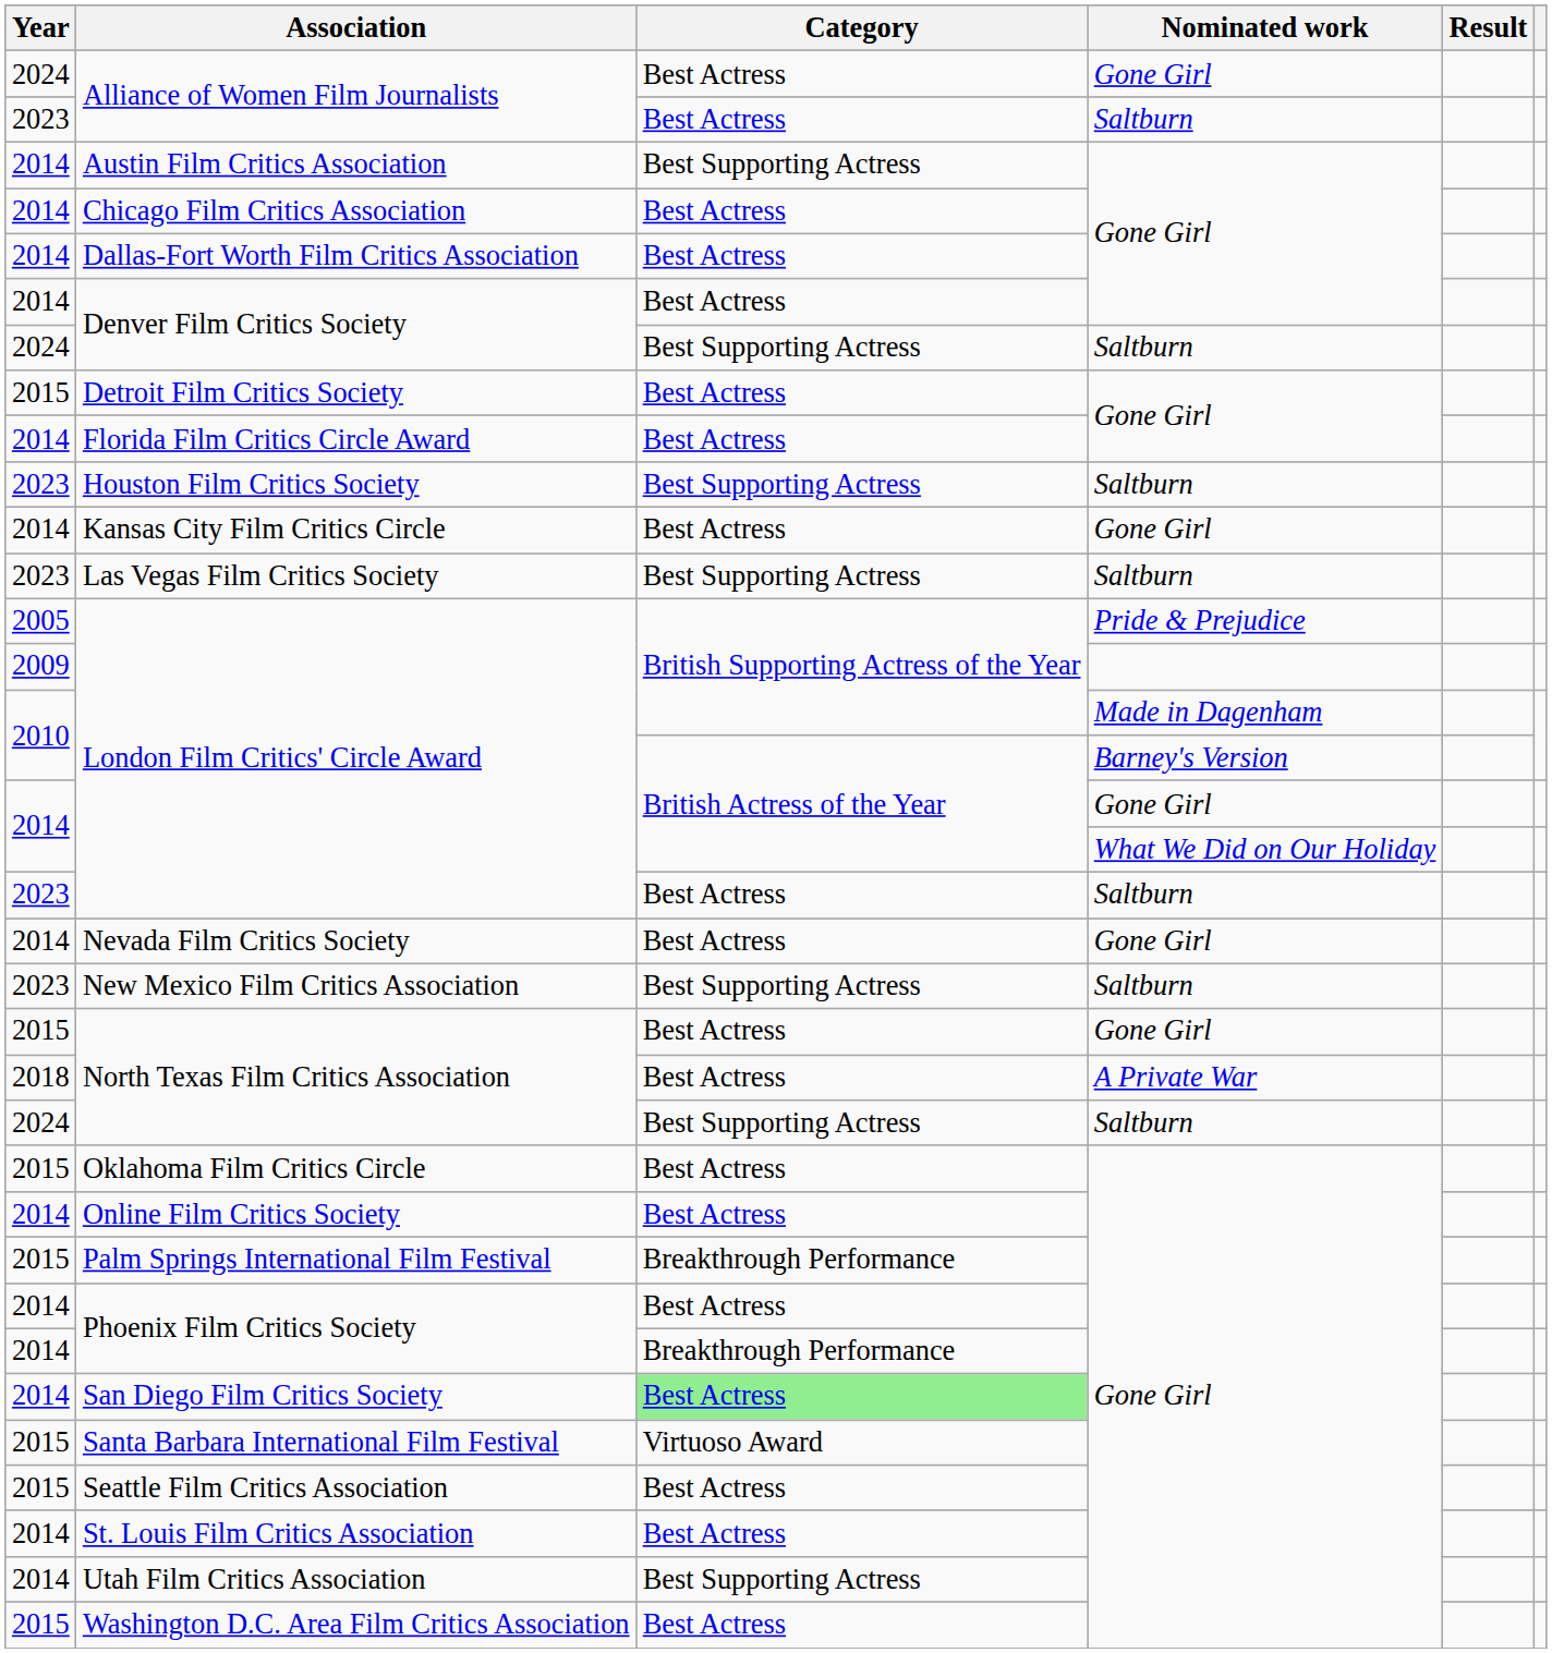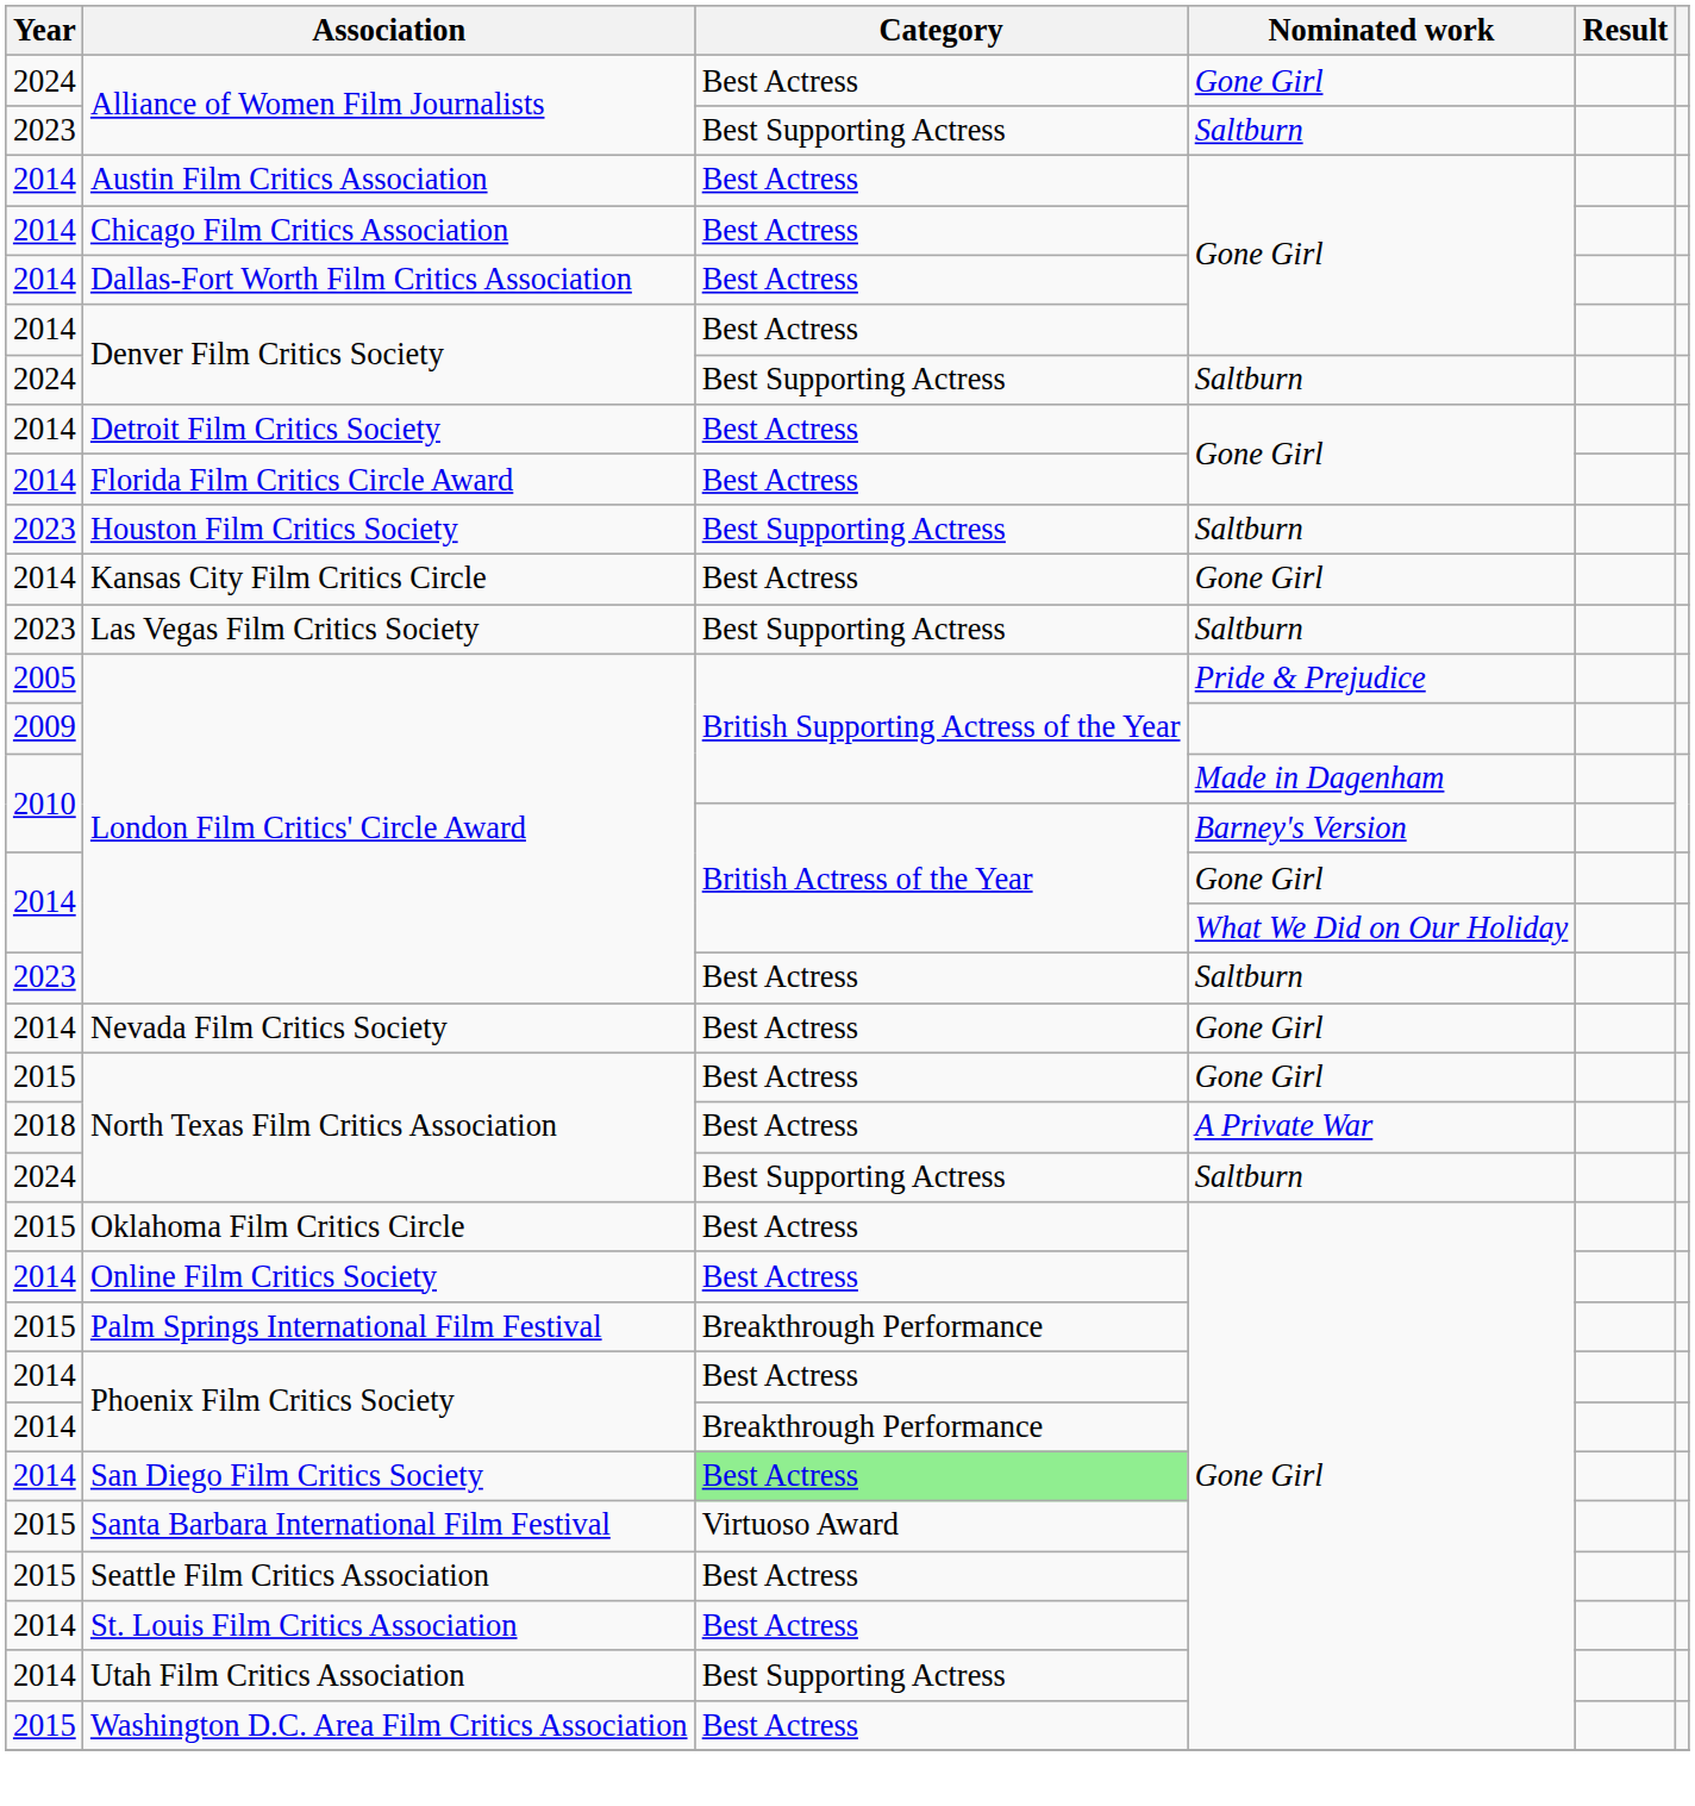 <table class="wikitable sortable">
 <tr>
 <th>Year</th>
 <th>Association</th>
 <th>Category</th>
 <th>Nominated work</th>
 <th>Result</th>
 <th class=unsortable></th>
 </tr>
 <tr>
 <td style="text-align:center;">2024</td>
 <td rowspan=2><a href='#'>Alliance of Women Film Journalists</a></td>
 <td>Best Actress</td>
 <td><em><a href='#'>Gone Girl</a></em></td>
 <td></td>
 <td></td>
 </tr>
 <tr>
 <td style="text-align:center;">2023</td>
-<td><a href='#'>Best Actress</a></td>
+<td>Best Supporting Actress</td>
 <td><em><a href='#'>Saltburn</a></em></td>
 <td></td>
 <td></td>
 </tr>
 <tr>
 <td style="text-align:center;"><a href='#'>2014</a></td>
 <td><a href='#'>Austin Film Critics Association</a></td>
-<td>Best Supporting Actress</td>
+<td><a href='#'>Best Actress</a></td>
 <td rowspan="4"><em>Gone Girl</em></td>
 <td></td>
 <td></td>
 </tr>
 <tr>
 <td style="text-align:center;"><a href='#'>2014</a></td>
 <td><a href='#'>Chicago Film Critics Association</a></td>
 <td><a href='#'>Best Actress</a></td>
 <td></td>
 <td></td>
 </tr>
 <tr>
 <td style="text-align:center;"><a href='#'>2014</a></td>
 <td><a href='#'>Dallas-Fort Worth Film Critics Association</a></td>
 <td><a href='#'>Best Actress</a></td>
 <td></td>
 <td></td>
 </tr>
 <tr>
 <td style="text-align:center;">2014</td>
 <td rowspan=2>Denver Film Critics Society</td>
 <td>Best Actress</td>
 <td></td>
 <td></td>
 </tr>
 <tr>
 <td style="text-align:center;">2024</td>
 <td>Best Supporting Actress</td>
 <td><em>Saltburn</em></td>
 <td></td>
 <td></td>
 </tr>
 <tr>
-<td style="text-align:center;">2015</td>
+<td style="text-align:center;">2014</td>
 <td><a href='#'>Detroit Film Critics Society</a></td>
 <td><a href='#'>Best Actress</a></td>
 <td rowspan="2"><em>Gone Girl</em></td>
 <td></td>
 <td></td>
 </tr>
 <tr>
 <td style="text-align:center;"><a href='#'>2014</a></td>
 <td><a href='#'>Florida Film Critics Circle Award</a></td>
 <td><a href='#'>Best Actress</a></td>
 <td></td>
 <td></td>
 </tr>
 <tr>
 <td style="text-align:center;"><a href='#'>2023</a></td>
 <td><a href='#'>Houston Film Critics Society</a></td>
 <td><a href='#'>Best Supporting Actress</a></td>
 <td><em>Saltburn</em></td>
 <td></td>
 <td></td>
 </tr>
 <tr>
 <td style="text-align:center;">2014</td>
 <td>Kansas City Film Critics Circle</td>
 <td>Best Actress</td>
 <td><em>Gone Girl</em></td>
 <td></td>
 <td></td>
 </tr>
 <tr>
 <td style="text-align:center;">2023</td>
 <td>Las Vegas Film Critics Society</td>
 <td>Best Supporting Actress</td>
 <td><em>Saltburn</em></td>
 <td></td>
 <td></td>
 </tr>
 <tr>
 <td style="text-align:center;"><a href='#'>2005</a></td>
 <td rowspan=7><a href='#'>London Film Critics' Circle Award</a></td>
 <td rowspan="3"><a href='#'>British Supporting Actress of the Year</a></td>
 <td><em><a href='#'>Pride & Prejudice</a></em></td>
 <td></td>
 <td></td>
 </tr>
 <tr>
 <td style="text-align:center;"><a href='#'>2009</a></td>
 <td></td>
 <td></td>
 <td></td>
 </tr>
 <tr>
 <td style="text-align:center;", rowspan="2"><a href='#'>2010</a></td>
 <td><em><a href='#'>Made in Dagenham</a></em></td>
 <td></td>
 <td rowspan=2></td>
 </tr>
 <tr>
 <td rowspan="3"><a href='#'>British Actress of the Year</a></td>
 <td><em><a href='#'>Barney's Version</a></em></td>
 <td></td>
 </tr>
 <tr>
 <td style="text-align:center;", rowspan="2"><a href='#'>2014</a></td>
 <td><em>Gone Girl</em></td>
 <td></td>
 <td></td>
 </tr>
 <tr>
 <td><em><a href='#'>What We Did on Our Holiday</a></em></td>
 <td></td>
 <td></td>
 </tr>
 <tr>
 <td style="text-align:center;"><a href='#'>2023</a></td>
 <td>Best Actress</td>
 <td><em>Saltburn</em></td>
 <td></td>
 </tr>
 <tr>
 <td style="text-align:center;">2014</td>
 <td>Nevada Film Critics Society</td>
 <td>Best Actress</td>
 <td><em>Gone Girl</em></td>
-<td></td>
-<td></td>
-</tr>
-<tr>
-<td style="text-align:center;">2023</td>
-<td>New Mexico Film Critics Association</td>
-<td>Best Supporting Actress</td>
-<td><em>Saltburn</em></td>
 <td></td>
 <td></td>
 </tr>
 <tr>
 <td style="text-align:center;">2015</td>
 <td rowspan=3>North Texas Film Critics Association</td>
 <td>Best Actress</td>
 <td><em>Gone Girl</em></td>
 <td></td>
 <td></td>
 </tr>
 <tr>
 <td style="text-align:center;">2018</td>
 <td>Best Actress</td>
 <td><em><a href='#'>A Private War</a></em></td>
 <td></td>
 <td></td>
 </tr>
 <tr>
 <td style="text-align:center;">2024</td>
 <td>Best Supporting Actress</td>
 <td><em>Saltburn</em></td>
 <td></td>
 <td></td>
 </tr>
 <tr>
 <td style="text-align:center;">2015</td>
 <td>Oklahoma Film Critics Circle</td>
 <td>Best Actress</td>
 <td rowspan="11"><em>Gone Girl</em></td>
 <td></td>
 <td></td>
 </tr>
 <tr>
 <td style="text-align:center;"><a href='#'>2014</a></td>
 <td><a href='#'>Online Film Critics Society</a></td>
 <td><a href='#'>Best Actress</a></td>
 <td></td>
 <td></td>
 </tr>
 <tr>
 <td style="text-align:center;">2015</td>
 <td><a href='#'>Palm Springs International Film Festival</a></td>
 <td>Breakthrough Performance</td>
 <td></td>
 <td></td>
 </tr>
 <tr>
 <td style="text-align:center;">2014</td>
 <td rowspan=2>Phoenix Film Critics Society</td>
 <td>Best Actress</td>
 <td></td>
 <td></td>
 </tr>
 <tr>
 <td style="text-align:center;">2014</td>
 <td>Breakthrough Performance</td>
 <td></td>
 <td></td>
 </tr>
 <tr>
 <td style="text-align:center;"><a href='#'>2014</a></td>
 <td><a href='#'>San Diego Film Critics Society</a></td>
 <td style="background: lightgreen;"><a href='#'>Best Actress</a></td>
 <td></td>
 <td></td>
 </tr>
 <tr>
 <td style="text-align:center;">2015</td>
 <td><a href='#'>Santa Barbara International Film Festival</a></td>
 <td>Virtuoso Award</td>
 <td></td>
 <td></td>
 </tr>
 <tr>
 <td style="text-align:center;">2015</td>
 <td>Seattle Film Critics Association</td>
 <td>Best Actress</td>
 <td></td>
 <td></td>
 </tr>
 <tr>
 <td style="text-align:center;">2014</td>
 <td><a href='#'>St. Louis Film Critics Association</a></td>
 <td><a href='#'>Best Actress</a></td>
 <td></td>
 <td></td>
 </tr>
 <tr>
 <td style="text-align:center;">2014</td>
 <td>Utah Film Critics Association</td>
 <td>Best Supporting Actress</td>
 <td></td>
 <td></td>
 </tr>
 <tr>
 <td style="text-align:center;"><a href='#'>2015</a></td>
 <td><a href='#'>Washington D.C. Area Film Critics Association</a></td>
 <td><a href='#'>Best Actress</a></td>
 <td></td>
 <td></td>
 </tr>
 <tr>
 </tr>
 </table>
